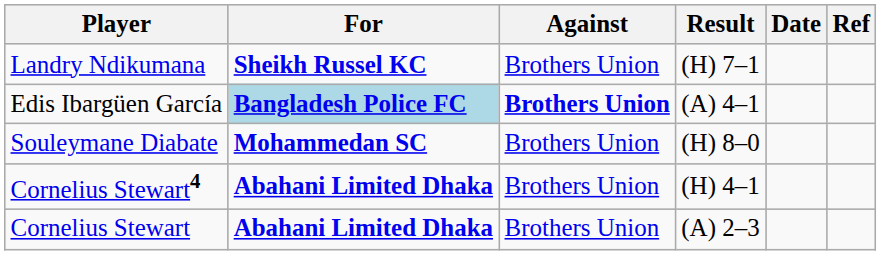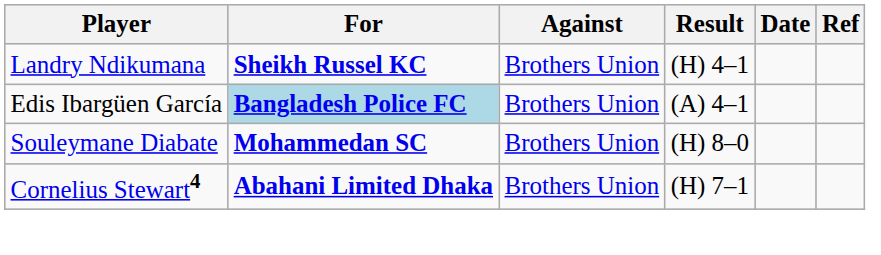 <table class="wikitable">
 <tr>
 <th>Player</th>
 <th>For</th>
 <th>Against</th>
 <th style="text-align:center">Result</th>
 <th>Date</th>
 <th>Ref</th>
 </tr>
 <tr>
 <td> <a href='#'>Landry Ndikumana</a></td>
 <td><strong><a href='#'>Sheikh Russel KC</a></strong></td>
 <td><a href='#'>Brothers Union</a></td>
-<td align="center">(H) 7–1</td>
+<td align="center">(H) 4–1</td>
 <td></td>
 <td></td>
 </tr>
 <tr>
 <td> Edis Ibargüen García</td>
 <td style="background: lightblue;"><strong><a href='#'>Bangladesh Police FC</a></strong></td>
-<td><strong><a href='#'>Brothers Union</a></strong></td>
+<td><a href='#'>Brothers Union</a></td>
 <td align="center">(A) 4–1</td>
 <td></td>
 <td></td>
 </tr>
 <tr>
 <td> <a href='#'>Souleymane Diabate</a></td>
 <td><strong><a href='#'>Mohammedan SC</a></strong></td>
 <td><a href='#'>Brothers Union</a></td>
 <td align="center">(H) 8–0</td>
 <td></td>
 <td></td>
 </tr>
 <tr>
 <td> <a href='#'>Cornelius Stewart</a><sup><strong>4</strong></sup></td>
 <td><strong><a href='#'>Abahani Limited Dhaka</a></strong></td>
 <td><a href='#'>Brothers Union</a></td>
-<td align="center">(H) 4–1</td>
-<td></td>
-<td></td>
-</tr>
-<tr>
-<td> <a href='#'>Cornelius Stewart</a></td>
-<td><strong><a href='#'>Abahani Limited Dhaka</a></strong></td>
-<td><a href='#'>Brothers Union</a></td>
-<td align="center">(A) 2–3</td>
+<td align="center">(H) 7–1</td>
 <td></td>
 <td></td>
 </tr>
 </table>
